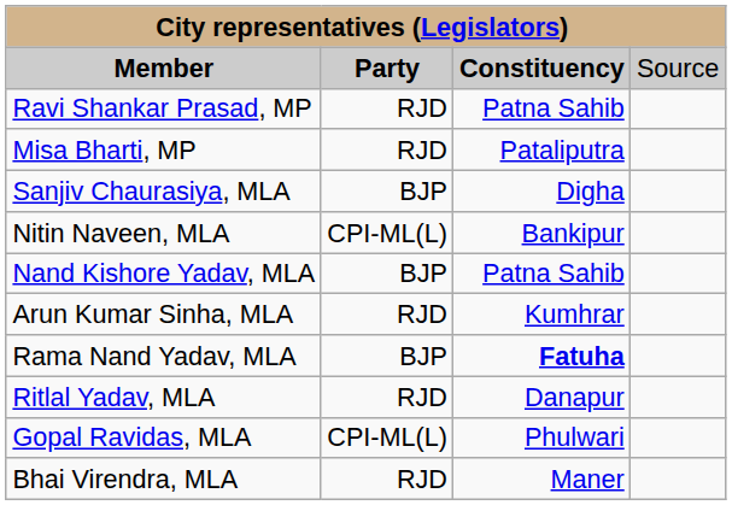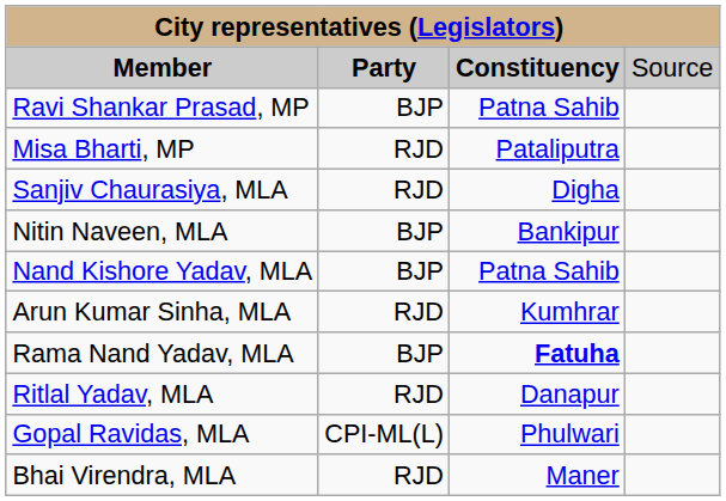 <table class="wikitable collapsible" style="float:center; margin:0 0 0.5em 1em; text-align:right; font-size:90%;">
 <tr>
 <th colspan="5" style="background:tan; text-align:center"><span>City representatives (<a href='#'>Legislators</a>)</span> </th>
 </tr>
 <tr style="background:#ccc; text-align:center;">
 <td><strong>Member</strong></td>
 <td><strong>Party</strong></td>
 <td><strong>Constituency</strong></td>
 <td>Source</td>
 </tr>
 <tr>
 <td align="left"><a href='#'>Ravi Shankar Prasad</a>, MP</td>
-<td>RJD</td>
+<td>BJP</td>
 <td><a href='#'>Patna Sahib</a></td>
 <td></td>
 </tr>
 <tr>
 <td align="left"><a href='#'>Misa Bharti</a>, MP</td>
 <td>RJD</td>
 <td><a href='#'>Pataliputra</a></td>
 <td></td>
 </tr>
 <tr>
 <td align="left"><a href='#'>Sanjiv Chaurasiya</a>, MLA</td>
-<td>BJP</td>
+<td>RJD</td>
 <td><a href='#'>Digha</a></td>
 <td></td>
 </tr>
 <tr>
 <td align="left">Nitin Naveen, MLA</td>
-<td>CPI-ML(L)</td>
+<td>BJP</td>
 <td><a href='#'>Bankipur</a></td>
 <td></td>
 </tr>
 <tr>
 <td align="left"><a href='#'>Nand Kishore Yadav</a>, MLA</td>
 <td>BJP</td>
 <td><a href='#'>Patna Sahib</a></td>
 <td></td>
 </tr>
 <tr>
 <td align="left">Arun Kumar Sinha, MLA</td>
 <td>RJD</td>
 <td><a href='#'>Kumhrar</a></td>
 <td></td>
 </tr>
 <tr>
 <td align="left">Rama Nand Yadav, MLA</td>
 <td>BJP</td>
 <td><strong><a href='#'>Fatuha</a></strong></td>
 <td></td>
 </tr>
 <tr>
 <td align="left"><a href='#'>Ritlal Yadav</a>, MLA</td>
 <td>RJD</td>
 <td><a href='#'>Danapur</a></td>
 <td></td>
 </tr>
 <tr>
 <td align="left"><a href='#'>Gopal Ravidas</a>, MLA</td>
 <td>CPI-ML(L)</td>
 <td><a href='#'>Phulwari</a></td>
 <td></td>
 </tr>
 <tr>
 <td align="left">Bhai Virendra, MLA</td>
 <td>RJD</td>
 <td><a href='#'>Maner</a></td>
 <td></td>
 </tr>
 </table>
